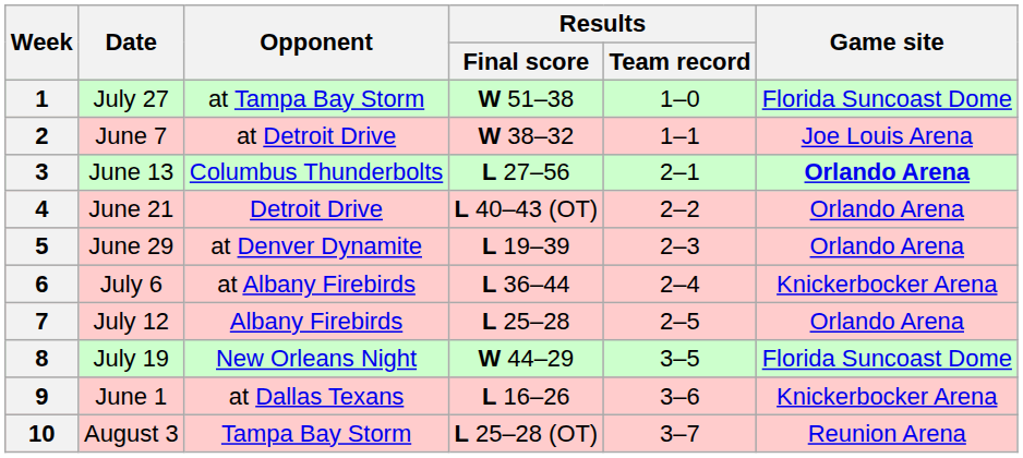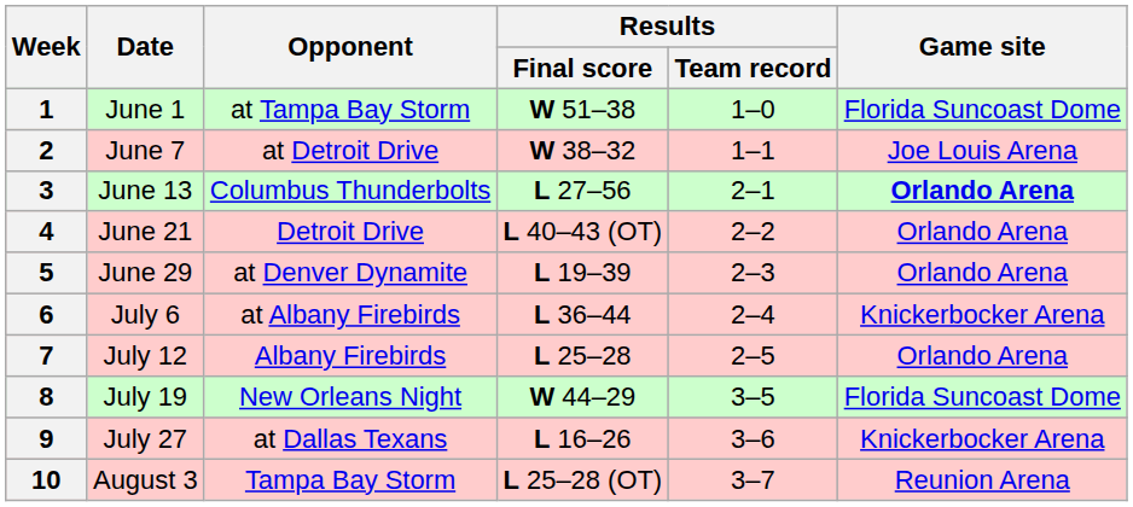 <table class="wikitable" style="font-size: 92%;" "align=center">
 <tr>
 <th rowspan="2">Week</th>
 <th rowspan="2">Date</th>
 <th rowspan="2">Opponent</th>
 <th colspan="2">Results</th>
 <th rowspan="2">Game site</th>
 </tr>
 <tr>
 <th>Final score</th>
 <th>Team record</th>
 </tr>
 <tr style="background:#cfc">
 <th>1</th>
-<td style="text-align:center;">July 27</td>
+<td style="text-align:center;">June 1</td>
 <td style="text-align:center;">at <a href='#'>Tampa Bay Storm</a></td>
 <td style="text-align:center;"><strong>W</strong> 51–38</td>
 <td style="text-align:center;">1–0</td>
 <td style="text-align:center;"><a href='#'>Florida Suncoast Dome</a></td>
 </tr>
 <tr style="background:#fcc">
 <th>2</th>
 <td style="text-align:center;">June 7</td>
 <td style="text-align:center;">at <a href='#'>Detroit Drive</a></td>
 <td style="text-align:center;"><strong>W</strong> 38–32</td>
 <td style="text-align:center;">1–1</td>
 <td style="text-align:center;"><a href='#'>Joe Louis Arena</a></td>
 </tr>
 <tr style="background:#cfc">
 <th>3</th>
 <td style="text-align:center;">June 13</td>
 <td style="text-align:center;"><a href='#'>Columbus Thunderbolts</a></td>
 <td style="text-align:center;"><strong>L</strong> 27–56</td>
 <td style="text-align:center;">2–1</td>
 <td style="text-align:center;"><strong><a href='#'>Orlando Arena</a></strong></td>
 </tr>
 <tr style="background:#fcc">
 <th>4</th>
 <td style="text-align:center;">June 21</td>
 <td style="text-align:center;"><a href='#'>Detroit Drive</a></td>
 <td style="text-align:center;"><strong>L</strong> 40–43 (OT)</td>
 <td style="text-align:center;">2–2</td>
 <td style="text-align:center;"><a href='#'>Orlando Arena</a></td>
 </tr>
 <tr style="background:#fcc">
 <th>5</th>
 <td style="text-align:center;">June 29</td>
 <td style="text-align:center;">at <a href='#'>Denver Dynamite</a></td>
 <td style="text-align:center;"><strong>L</strong> 19–39</td>
 <td style="text-align:center;">2–3</td>
 <td style="text-align:center;"><a href='#'>Orlando Arena</a></td>
 </tr>
 <tr style="background:#fcc">
 <th>6</th>
 <td style="text-align:center;">July 6</td>
 <td style="text-align:center;">at <a href='#'>Albany Firebirds</a></td>
 <td style="text-align:center;"><strong>L</strong> 36–44</td>
 <td style="text-align:center;">2–4</td>
 <td style="text-align:center;"><a href='#'>Knickerbocker Arena</a></td>
 </tr>
 <tr style="background:#fcc">
 <th>7</th>
 <td style="text-align:center;">July 12</td>
 <td style="text-align:center;"><a href='#'>Albany Firebirds</a></td>
 <td style="text-align:center;"><strong>L</strong> 25–28</td>
 <td style="text-align:center;">2–5</td>
 <td style="text-align:center;"><a href='#'>Orlando Arena</a></td>
 </tr>
 <tr style="background:#cfc">
 <th>8</th>
 <td style="text-align:center;">July 19</td>
 <td style="text-align:center;"><a href='#'>New Orleans Night</a></td>
 <td style="text-align:center;"><strong>W</strong> 44–29</td>
 <td style="text-align:center;">3–5</td>
 <td style="text-align:center;"><a href='#'>Florida Suncoast Dome</a></td>
 </tr>
 <tr style="background:#fcc">
 <th>9</th>
-<td style="text-align:center;">June 1</td>
+<td style="text-align:center;">July 27</td>
 <td style="text-align:center;">at <a href='#'>Dallas Texans</a></td>
 <td style="text-align:center;"><strong>L</strong> 16–26</td>
 <td style="text-align:center;">3–6</td>
 <td style="text-align:center;"><a href='#'>Knickerbocker Arena</a></td>
 </tr>
 <tr style="background:#fcc">
 <th>10</th>
 <td style="text-align:center;">August 3</td>
 <td style="text-align:center;"><a href='#'>Tampa Bay Storm</a></td>
 <td style="text-align:center;"><strong>L</strong> 25–28 (OT)</td>
 <td style="text-align:center;">3–7</td>
 <td style="text-align:center;"><a href='#'>Reunion Arena</a></td>
 </tr>
 </table>
